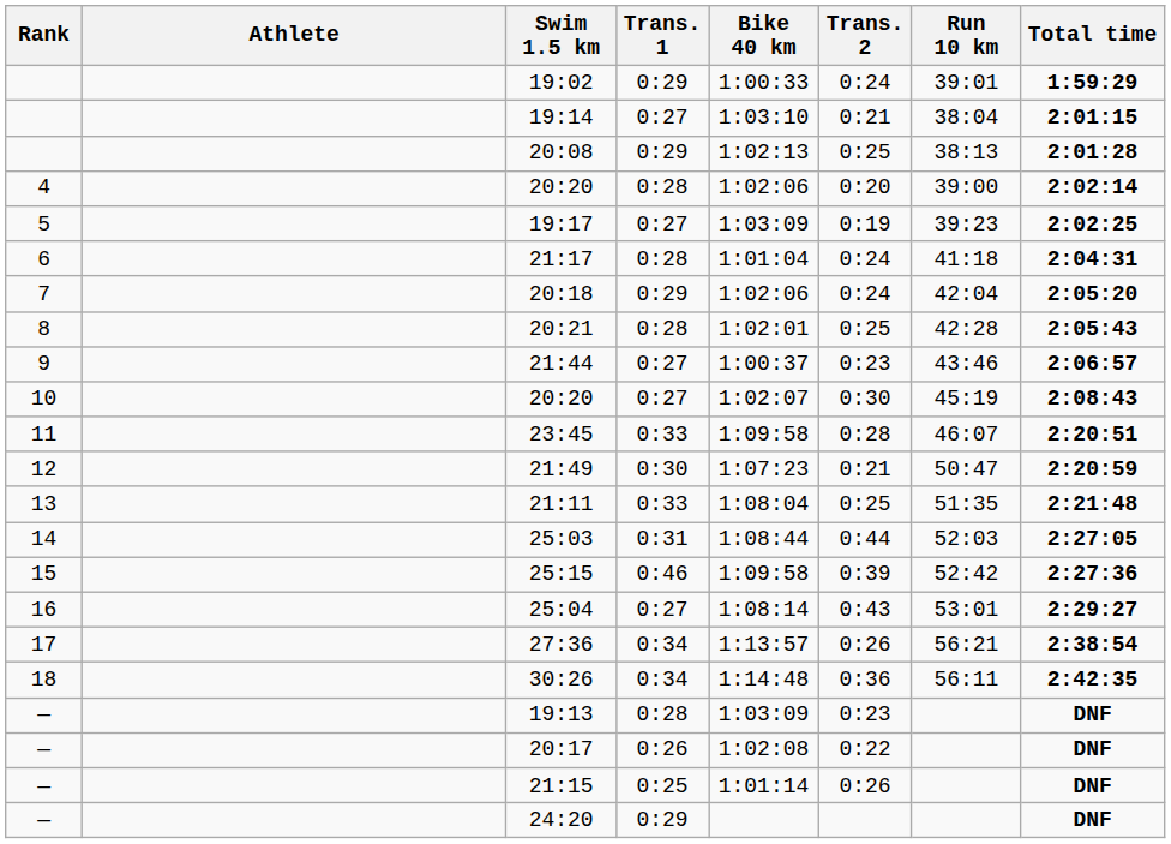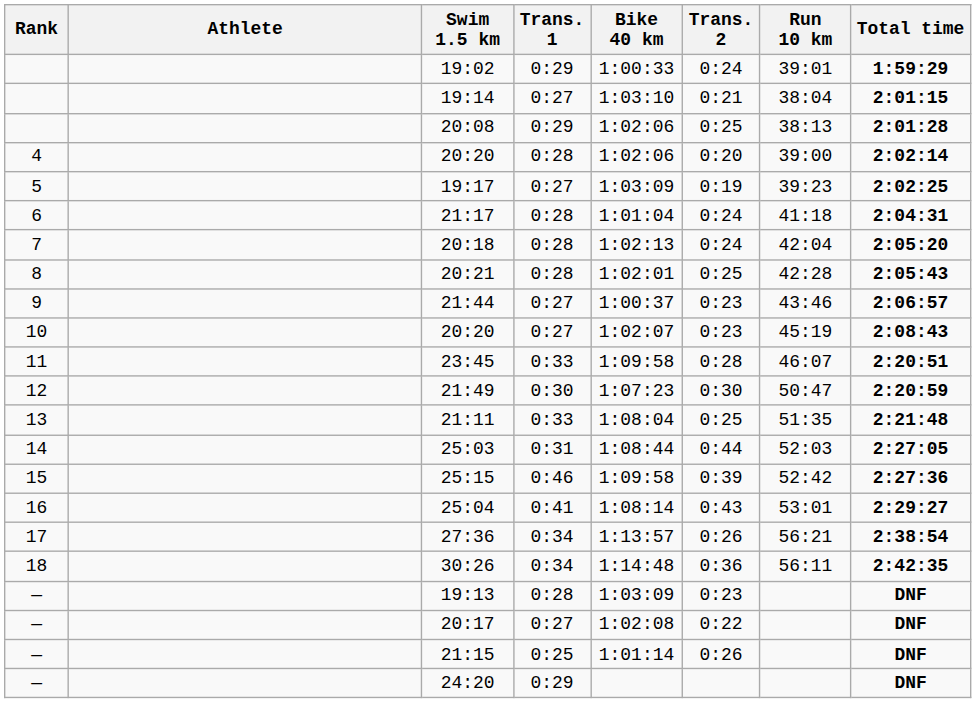 <table class=wikitable style="text-align:center">
 <tr>
 <th width=40>Rank</th>
 <th width=250>Athlete</th>
 <th width=60>Swim<br>1.5 km</th>
 <th width=50>Trans. 1</th>
 <th width=60>Bike<br>40 km</th>
 <th width=50>Trans. 2</th>
 <th width=60>Run<br>10 km</th>
 <th width=80>Total time</th>
 </tr>
 <tr>
 <td></td>
 <td align=left></td>
 <td>19:02</td>
 <td>0:29</td>
 <td>1:00:33</td>
 <td>0:24</td>
 <td>39:01</td>
 <td><strong>1:59:29</strong></td>
 </tr>
 <tr>
 <td></td>
 <td align=left></td>
 <td>19:14</td>
 <td>0:27</td>
 <td>1:03:10</td>
 <td>0:21</td>
 <td>38:04</td>
 <td><strong>2:01:15</strong></td>
 </tr>
 <tr>
 <td></td>
 <td align=left></td>
 <td>20:08</td>
 <td>0:29</td>
-<td>1:02:13</td>
+<td>1:02:06</td>
 <td>0:25</td>
 <td>38:13</td>
 <td><strong>2:01:28</strong></td>
 </tr>
 <tr>
 <td>4</td>
 <td align=left></td>
 <td>20:20</td>
 <td>0:28</td>
 <td>1:02:06</td>
 <td>0:20</td>
 <td>39:00</td>
 <td><strong>2:02:14</strong></td>
 </tr>
 <tr>
 <td>5</td>
 <td align=left></td>
 <td>19:17</td>
 <td>0:27</td>
 <td>1:03:09</td>
 <td>0:19</td>
 <td>39:23</td>
 <td><strong>2:02:25</strong></td>
 </tr>
 <tr>
 <td>6</td>
 <td align=left></td>
 <td>21:17</td>
 <td>0:28</td>
 <td>1:01:04</td>
 <td>0:24</td>
 <td>41:18</td>
 <td><strong>2:04:31</strong></td>
 </tr>
 <tr>
 <td>7</td>
 <td align=left></td>
 <td>20:18</td>
-<td>0:29</td>
-<td>1:02:06</td>
+<td>0:28</td>
+<td>1:02:13</td>
 <td>0:24</td>
 <td>42:04</td>
 <td><strong>2:05:20</strong></td>
 </tr>
 <tr>
 <td>8</td>
 <td align=left></td>
 <td>20:21</td>
 <td>0:28</td>
 <td>1:02:01</td>
 <td>0:25</td>
 <td>42:28</td>
 <td><strong>2:05:43</strong></td>
 </tr>
 <tr>
 <td>9</td>
 <td align=left></td>
 <td>21:44</td>
 <td>0:27</td>
 <td>1:00:37</td>
 <td>0:23</td>
 <td>43:46</td>
 <td><strong>2:06:57</strong></td>
 </tr>
 <tr>
 <td>10</td>
 <td align=left></td>
 <td>20:20</td>
 <td>0:27</td>
 <td>1:02:07</td>
-<td>0:30</td>
+<td>0:23</td>
 <td>45:19</td>
 <td><strong>2:08:43</strong></td>
 </tr>
 <tr>
 <td>11</td>
 <td align=left></td>
 <td>23:45</td>
 <td>0:33</td>
 <td>1:09:58</td>
 <td>0:28</td>
 <td>46:07</td>
 <td><strong>2:20:51</strong></td>
 </tr>
 <tr>
 <td>12</td>
 <td align=left></td>
 <td>21:49</td>
 <td>0:30</td>
 <td>1:07:23</td>
-<td>0:21</td>
+<td>0:30</td>
 <td>50:47</td>
 <td><strong>2:20:59</strong></td>
 </tr>
 <tr>
 <td>13</td>
 <td align=left></td>
 <td>21:11</td>
 <td>0:33</td>
 <td>1:08:04</td>
 <td>0:25</td>
 <td>51:35</td>
 <td><strong>2:21:48</strong></td>
 </tr>
 <tr>
 <td>14</td>
 <td align=left></td>
 <td>25:03</td>
 <td>0:31</td>
 <td>1:08:44</td>
 <td>0:44</td>
 <td>52:03</td>
 <td><strong>2:27:05</strong></td>
 </tr>
 <tr>
 <td>15</td>
 <td align=left></td>
 <td>25:15</td>
 <td>0:46</td>
 <td>1:09:58</td>
 <td>0:39</td>
 <td>52:42</td>
 <td><strong>2:27:36</strong></td>
 </tr>
 <tr>
 <td>16</td>
 <td align=left></td>
 <td>25:04</td>
-<td>0:27</td>
+<td>0:41</td>
 <td>1:08:14</td>
 <td>0:43</td>
 <td>53:01</td>
 <td><strong>2:29:27</strong></td>
 </tr>
 <tr>
 <td>17</td>
 <td align=left></td>
 <td>27:36</td>
 <td>0:34</td>
 <td>1:13:57</td>
 <td>0:26</td>
 <td>56:21</td>
 <td><strong>2:38:54</strong></td>
 </tr>
 <tr>
 <td>18</td>
 <td align=left></td>
 <td>30:26</td>
 <td>0:34</td>
 <td>1:14:48</td>
 <td>0:36</td>
 <td>56:11</td>
 <td><strong>2:42:35</strong></td>
 </tr>
 <tr>
 <td>—</td>
 <td align=left></td>
 <td>19:13</td>
 <td>0:28</td>
 <td>1:03:09</td>
 <td>0:23</td>
 <td></td>
 <td><strong>DNF</strong></td>
 </tr>
 <tr>
 <td>—</td>
 <td align=left></td>
 <td>20:17</td>
-<td>0:26</td>
+<td>0:27</td>
 <td>1:02:08</td>
 <td>0:22</td>
 <td></td>
 <td><strong>DNF</strong></td>
 </tr>
 <tr>
 <td>—</td>
 <td align=left></td>
 <td>21:15</td>
 <td>0:25</td>
 <td>1:01:14</td>
 <td>0:26</td>
 <td></td>
 <td><strong>DNF</strong></td>
 </tr>
 <tr>
 <td>—</td>
 <td align=left></td>
 <td>24:20</td>
 <td>0:29</td>
 <td></td>
 <td></td>
 <td></td>
 <td><strong>DNF</strong></td>
 </tr>
 </table>
